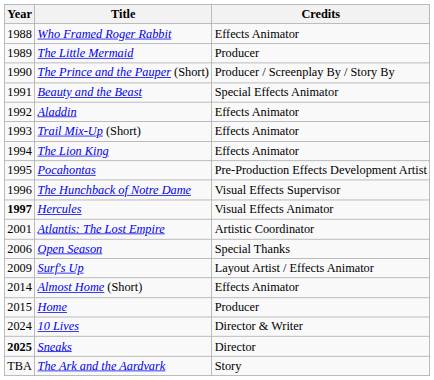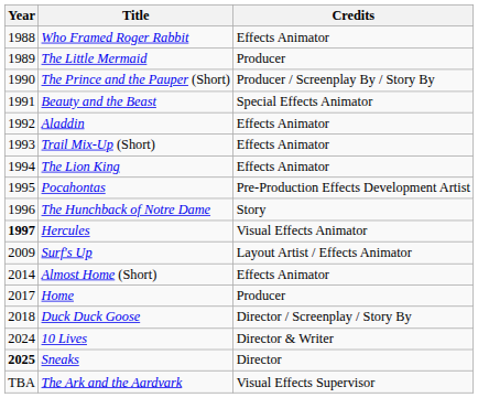 <table class="wikitable sortable">
 <tr>
 <th>Year</th>
 <th>Title</th>
 <th>Credits</th>
 </tr>
 <tr>
 <td>1988</td>
 <td><em><a href='#'>Who Framed Roger Rabbit</a></em></td>
 <td>Effects Animator</td>
 </tr>
 <tr>
 <td>1989</td>
 <td><em><a href='#'>The Little Mermaid</a></em></td>
 <td>Producer</td>
 </tr>
 <tr>
 <td>1990</td>
 <td><em><a href='#'>The Prince and the Pauper</a></em> (Short)</td>
 <td>Producer / Screenplay By / Story By</td>
 </tr>
 <tr>
 <td>1991</td>
 <td><em><a href='#'>Beauty and the Beast</a></em></td>
 <td>Special Effects Animator</td>
 </tr>
 <tr>
 <td>1992</td>
 <td><em><a href='#'>Aladdin</a></em></td>
 <td>Effects Animator</td>
 </tr>
 <tr>
 <td>1993</td>
 <td><em><a href='#'>Trail Mix-Up</a></em> (Short)</td>
 <td>Effects Animator</td>
 </tr>
 <tr>
 <td>1994</td>
 <td><em><a href='#'>The Lion King</a></em></td>
 <td>Effects Animator</td>
 </tr>
 <tr>
 <td>1995</td>
 <td><em><a href='#'>Pocahontas</a></em></td>
 <td>Pre-Production Effects Development Artist</td>
 </tr>
 <tr>
 <td>1996</td>
 <td><em><a href='#'>The Hunchback of Notre Dame</a></em></td>
-<td>Visual Effects Supervisor</td>
+<td>Story</td>
 </tr>
 <tr>
 <td><strong>1997</strong></td>
 <td><em><a href='#'>Hercules</a></em></td>
 <td>Visual Effects Animator</td>
-</tr>
-<tr>
-<td>2001</td>
-<td><em><a href='#'>Atlantis: The Lost Empire</a></em></td>
-<td>Artistic Coordinator</td>
-</tr>
-<tr>
-<td>2006</td>
-<td><em><a href='#'>Open Season</a></em></td>
-<td>Special Thanks</td>
 </tr>
 <tr>
 <td>2009</td>
 <td><em><a href='#'>Surf's Up</a></em></td>
 <td>Layout Artist / Effects Animator</td>
 </tr>
 <tr>
 <td>2014</td>
 <td><em><a href='#'>Almost Home</a></em> (Short)</td>
 <td>Effects Animator</td>
 </tr>
 <tr>
-<td>2015</td>
+<td>2017</td>
 <td><em><a href='#'>Home</a></em></td>
 <td>Producer</td>
+</tr>
+<tr>
+<td>2018</td>
+<td><em><a href='#'>Duck Duck Goose</a></em></td>
+<td>Director / Screenplay / Story By</td>
 </tr>
 <tr>
 <td>2024</td>
 <td><em><a href='#'>10 Lives</a></em></td>
 <td>Director & Writer</td>
 </tr>
 <tr>
 <td><strong>2025</strong></td>
 <td><em><a href='#'>Sneaks</a></em></td>
 <td>Director</td>
 </tr>
 <tr>
 <td>TBA</td>
 <td><em><a href='#'>The Ark and the Aardvark</a></em></td>
-<td>Story</td>
+<td>Visual Effects Supervisor</td>
 </tr>
 </table>
